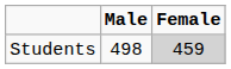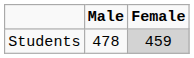 <table class="wikitable">
 <tr>
 <td align="right"></td>
 <td align="center"><strong>Male</strong></td>
 <td align="center"><strong>Female</strong></td>
 </tr>
 <tr>
 <td align="right">Students</td>
-<td align="center">498</td>
+<td align="center">478</td>
 <td align="center" style="background: lightgrey;">459</td>
 </tr>
 </table>
